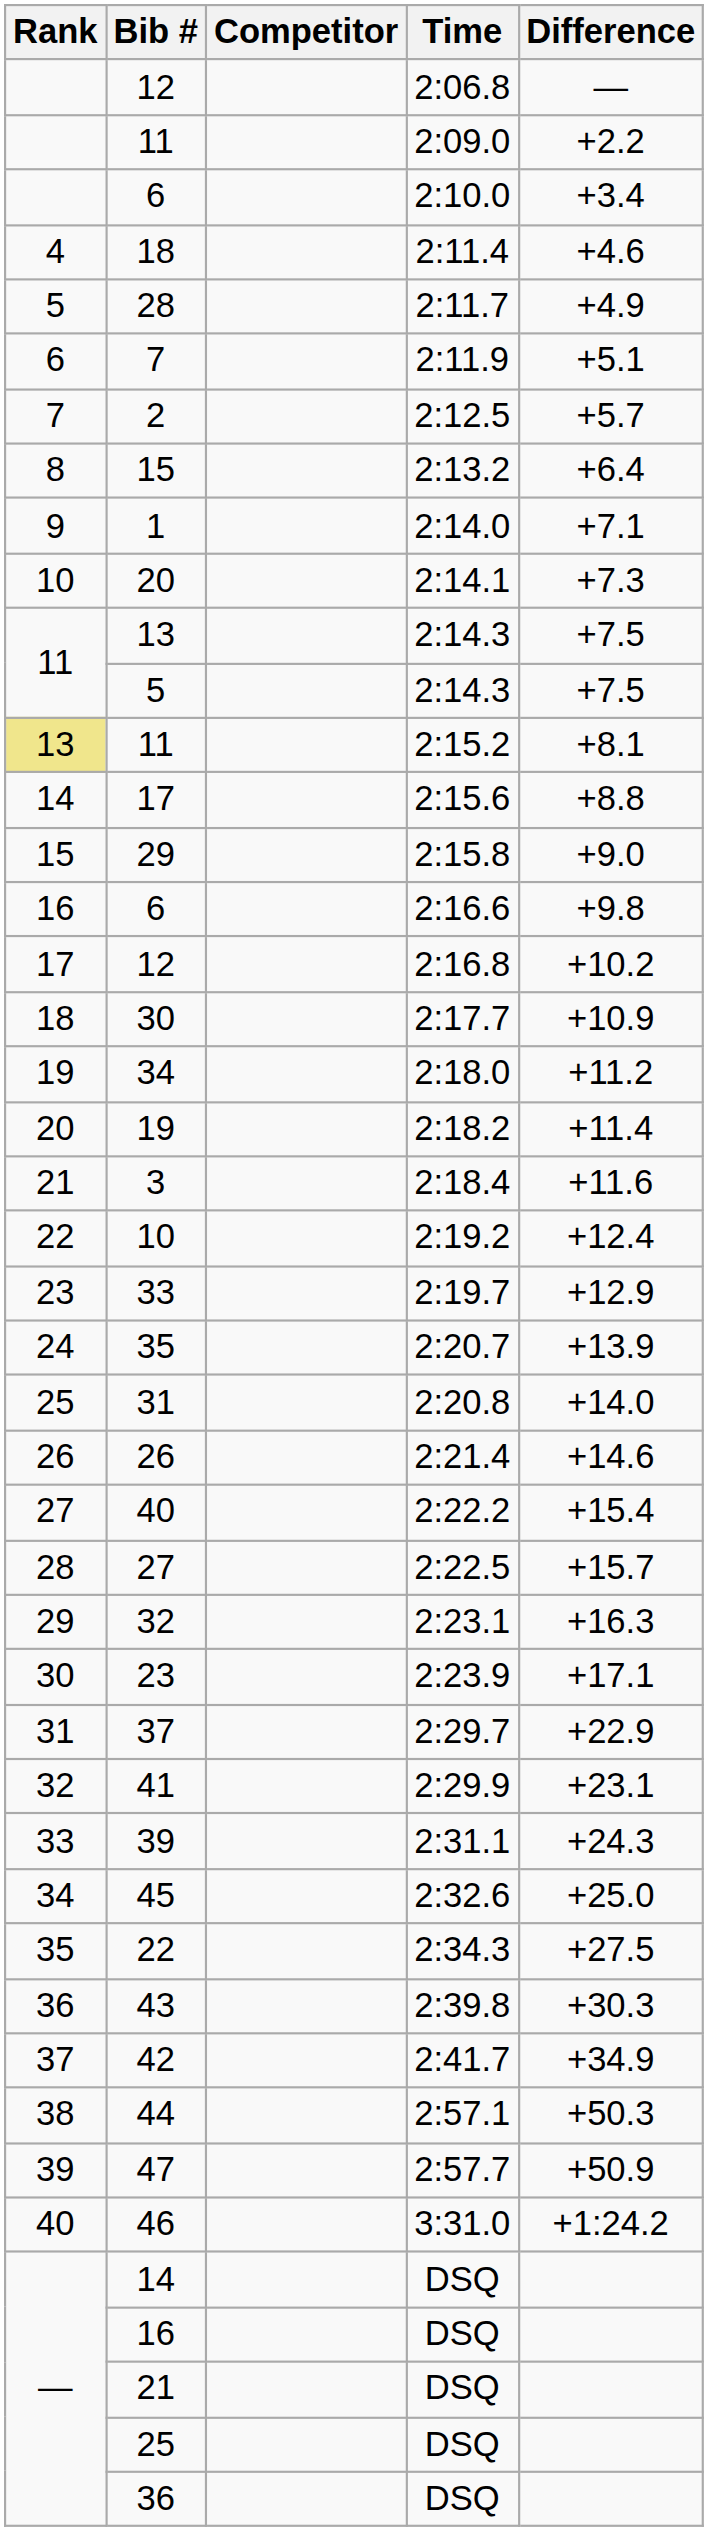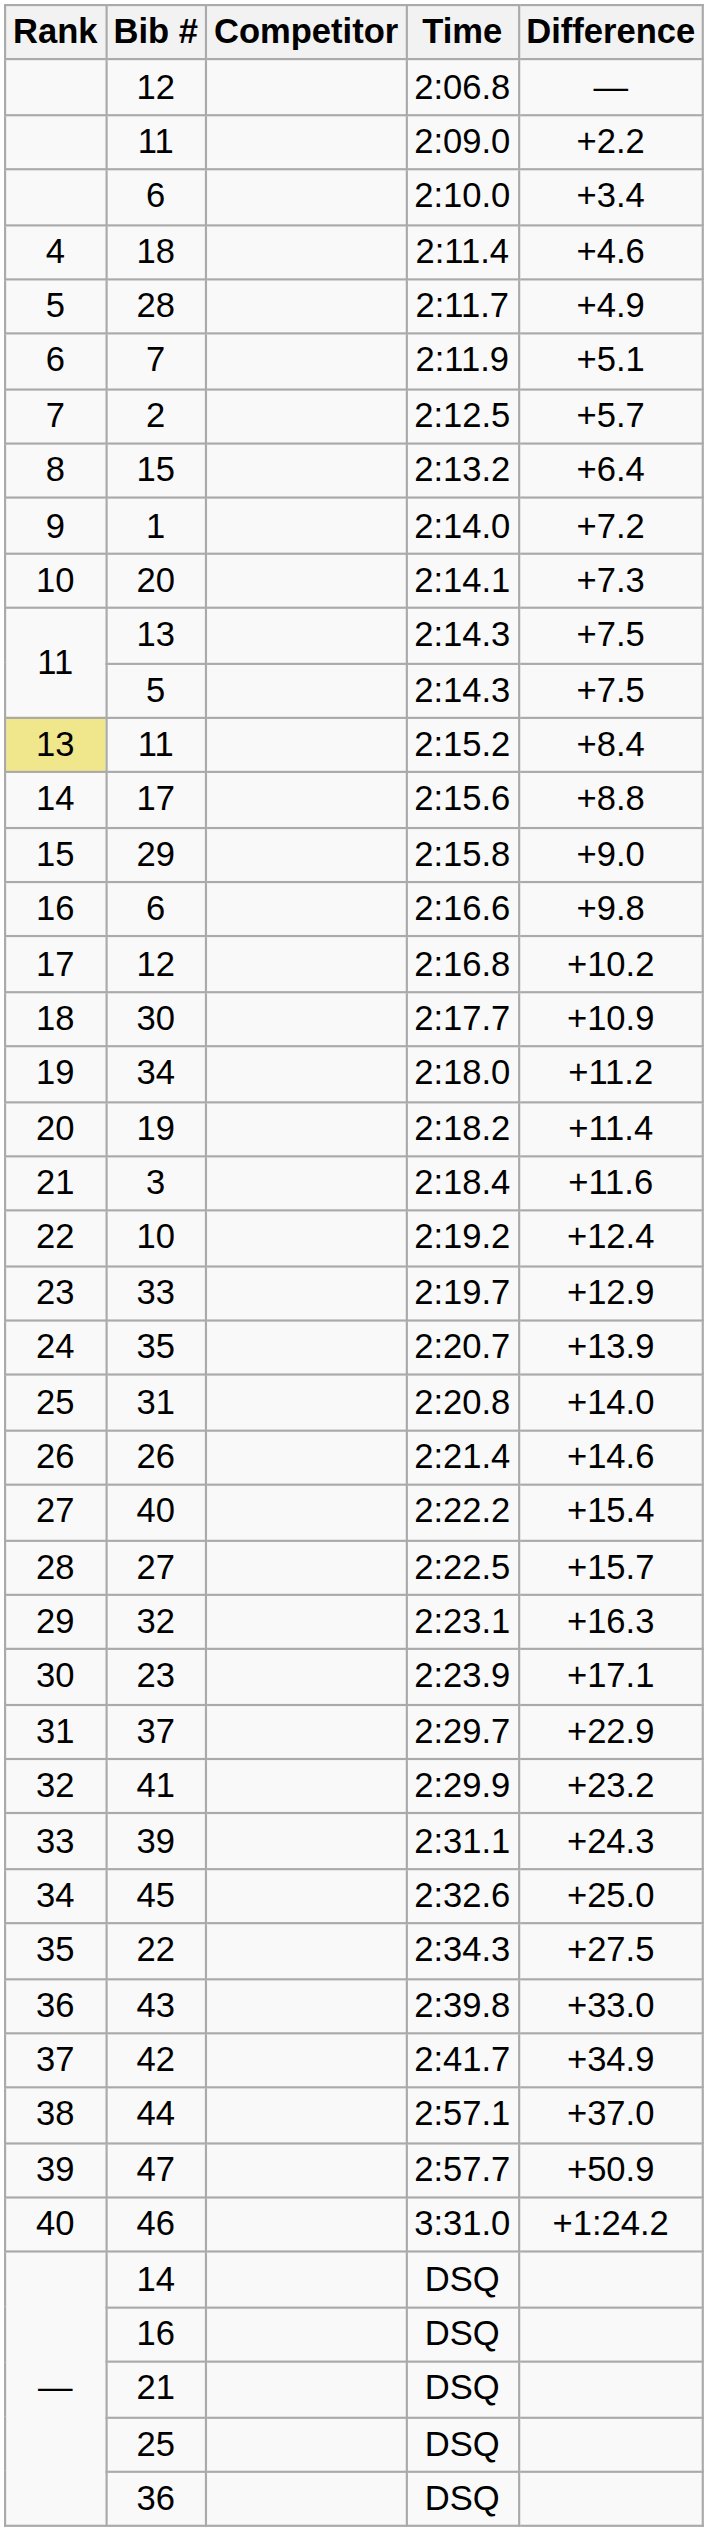 <table class="wikitable sortable" style="text-align:center">
 <tr>
 <th>Rank</th>
 <th>Bib #</th>
 <th>Competitor</th>
 <th>Time</th>
 <th>Difference</th>
 </tr>
 <tr>
 <td></td>
 <td>12</td>
 <td align=left></td>
 <td>2:06.8</td>
 <td>—</td>
 </tr>
 <tr>
 <td></td>
 <td>11</td>
 <td align=left></td>
 <td>2:09.0</td>
 <td>+2.2</td>
 </tr>
 <tr>
 <td></td>
 <td>6</td>
 <td align=left></td>
 <td>2:10.0</td>
 <td>+3.4</td>
 </tr>
 <tr>
 <td>4</td>
 <td>18</td>
 <td align=left></td>
 <td>2:11.4</td>
 <td>+4.6</td>
 </tr>
 <tr>
 <td>5</td>
 <td>28</td>
 <td align=left></td>
 <td>2:11.7</td>
 <td>+4.9</td>
 </tr>
 <tr>
 <td>6</td>
 <td>7</td>
 <td align=left></td>
 <td>2:11.9</td>
 <td>+5.1</td>
 </tr>
 <tr>
 <td>7</td>
 <td>2</td>
 <td align=left></td>
 <td>2:12.5</td>
 <td>+5.7</td>
 </tr>
 <tr>
 <td>8</td>
 <td>15</td>
 <td align=left></td>
 <td>2:13.2</td>
 <td>+6.4</td>
 </tr>
 <tr>
 <td>9</td>
 <td>1</td>
 <td align=left></td>
 <td>2:14.0</td>
-<td>+7.1</td>
+<td>+7.2</td>
 </tr>
 <tr>
 <td>10</td>
 <td>20</td>
 <td align=left></td>
 <td>2:14.1</td>
 <td>+7.3</td>
 </tr>
 <tr>
 <td rowspan=2>11</td>
 <td>13</td>
 <td align=left></td>
 <td>2:14.3</td>
 <td>+7.5</td>
 </tr>
 <tr>
 <td>5</td>
 <td align=left></td>
 <td>2:14.3</td>
 <td>+7.5</td>
 </tr>
 <tr>
 <td style="background: khaki;">13</td>
 <td>11</td>
 <td align=left></td>
 <td>2:15.2</td>
-<td>+8.1</td>
+<td>+8.4</td>
 </tr>
 <tr>
 <td>14</td>
 <td>17</td>
 <td align=left></td>
 <td>2:15.6</td>
 <td>+8.8</td>
 </tr>
 <tr>
 <td>15</td>
 <td>29</td>
 <td align=left></td>
 <td>2:15.8</td>
 <td>+9.0</td>
 </tr>
 <tr>
 <td>16</td>
 <td>6</td>
 <td align=left></td>
 <td>2:16.6</td>
 <td>+9.8</td>
 </tr>
 <tr>
 <td>17</td>
 <td>12</td>
 <td align=left></td>
 <td>2:16.8</td>
 <td>+10.2</td>
 </tr>
 <tr>
 <td>18</td>
 <td>30</td>
 <td align=left></td>
 <td>2:17.7</td>
 <td>+10.9</td>
 </tr>
 <tr>
 <td>19</td>
 <td>34</td>
 <td align=left></td>
 <td>2:18.0</td>
 <td>+11.2</td>
 </tr>
 <tr>
 <td>20</td>
 <td>19</td>
 <td align=left></td>
 <td>2:18.2</td>
 <td>+11.4</td>
 </tr>
 <tr>
 <td>21</td>
 <td>3</td>
 <td align=left></td>
 <td>2:18.4</td>
 <td>+11.6</td>
 </tr>
 <tr>
 <td>22</td>
 <td>10</td>
 <td align=left></td>
 <td>2:19.2</td>
 <td>+12.4</td>
 </tr>
 <tr>
 <td>23</td>
 <td>33</td>
 <td align=left></td>
 <td>2:19.7</td>
 <td>+12.9</td>
 </tr>
 <tr>
 <td>24</td>
 <td>35</td>
 <td align=left></td>
 <td>2:20.7</td>
 <td>+13.9</td>
 </tr>
 <tr>
 <td>25</td>
 <td>31</td>
 <td align=left></td>
 <td>2:20.8</td>
 <td>+14.0</td>
 </tr>
 <tr>
 <td>26</td>
 <td>26</td>
 <td align=left></td>
 <td>2:21.4</td>
 <td>+14.6</td>
 </tr>
 <tr>
 <td>27</td>
 <td>40</td>
 <td align=left></td>
 <td>2:22.2</td>
 <td>+15.4</td>
 </tr>
 <tr>
 <td>28</td>
 <td>27</td>
 <td align=left></td>
 <td>2:22.5</td>
 <td>+15.7</td>
 </tr>
 <tr>
 <td>29</td>
 <td>32</td>
 <td align=left></td>
 <td>2:23.1</td>
 <td>+16.3</td>
 </tr>
 <tr>
 <td>30</td>
 <td>23</td>
 <td align=left></td>
 <td>2:23.9</td>
 <td>+17.1</td>
 </tr>
 <tr>
 <td>31</td>
 <td>37</td>
 <td align=left></td>
 <td>2:29.7</td>
 <td>+22.9</td>
 </tr>
 <tr>
 <td>32</td>
 <td>41</td>
 <td align=left></td>
 <td>2:29.9</td>
-<td>+23.1</td>
+<td>+23.2</td>
 </tr>
 <tr>
 <td>33</td>
 <td>39</td>
 <td align=left></td>
 <td>2:31.1</td>
 <td>+24.3</td>
 </tr>
 <tr>
 <td>34</td>
 <td>45</td>
 <td align=left></td>
 <td>2:32.6</td>
 <td>+25.0</td>
 </tr>
 <tr>
 <td>35</td>
 <td>22</td>
 <td align=left></td>
 <td>2:34.3</td>
 <td>+27.5</td>
 </tr>
 <tr>
 <td>36</td>
 <td>43</td>
 <td align=left></td>
 <td>2:39.8</td>
-<td>+30.3</td>
+<td>+33.0</td>
 </tr>
 <tr>
 <td>37</td>
 <td>42</td>
 <td align=left></td>
 <td>2:41.7</td>
 <td>+34.9</td>
 </tr>
 <tr>
 <td>38</td>
 <td>44</td>
 <td align=left></td>
 <td>2:57.1</td>
-<td>+50.3</td>
+<td>+37.0</td>
 </tr>
 <tr>
 <td>39</td>
 <td>47</td>
 <td align=left></td>
 <td>2:57.7</td>
 <td>+50.9</td>
 </tr>
 <tr>
 <td>40</td>
 <td>46</td>
 <td align=left></td>
 <td>3:31.0</td>
 <td>+1:24.2</td>
 </tr>
 <tr>
 <td rowspan=5>—</td>
 <td>14</td>
 <td align=left></td>
 <td>DSQ</td>
 <td></td>
 </tr>
 <tr>
 <td>16</td>
 <td align=left></td>
 <td>DSQ</td>
 <td></td>
 </tr>
 <tr>
 <td>21</td>
 <td align=left></td>
 <td>DSQ</td>
 <td></td>
 </tr>
 <tr>
 <td>25</td>
 <td align=left></td>
 <td>DSQ</td>
 <td></td>
 </tr>
 <tr>
 <td>36</td>
 <td align=left></td>
 <td>DSQ</td>
 <td></td>
 </tr>
 </table>
